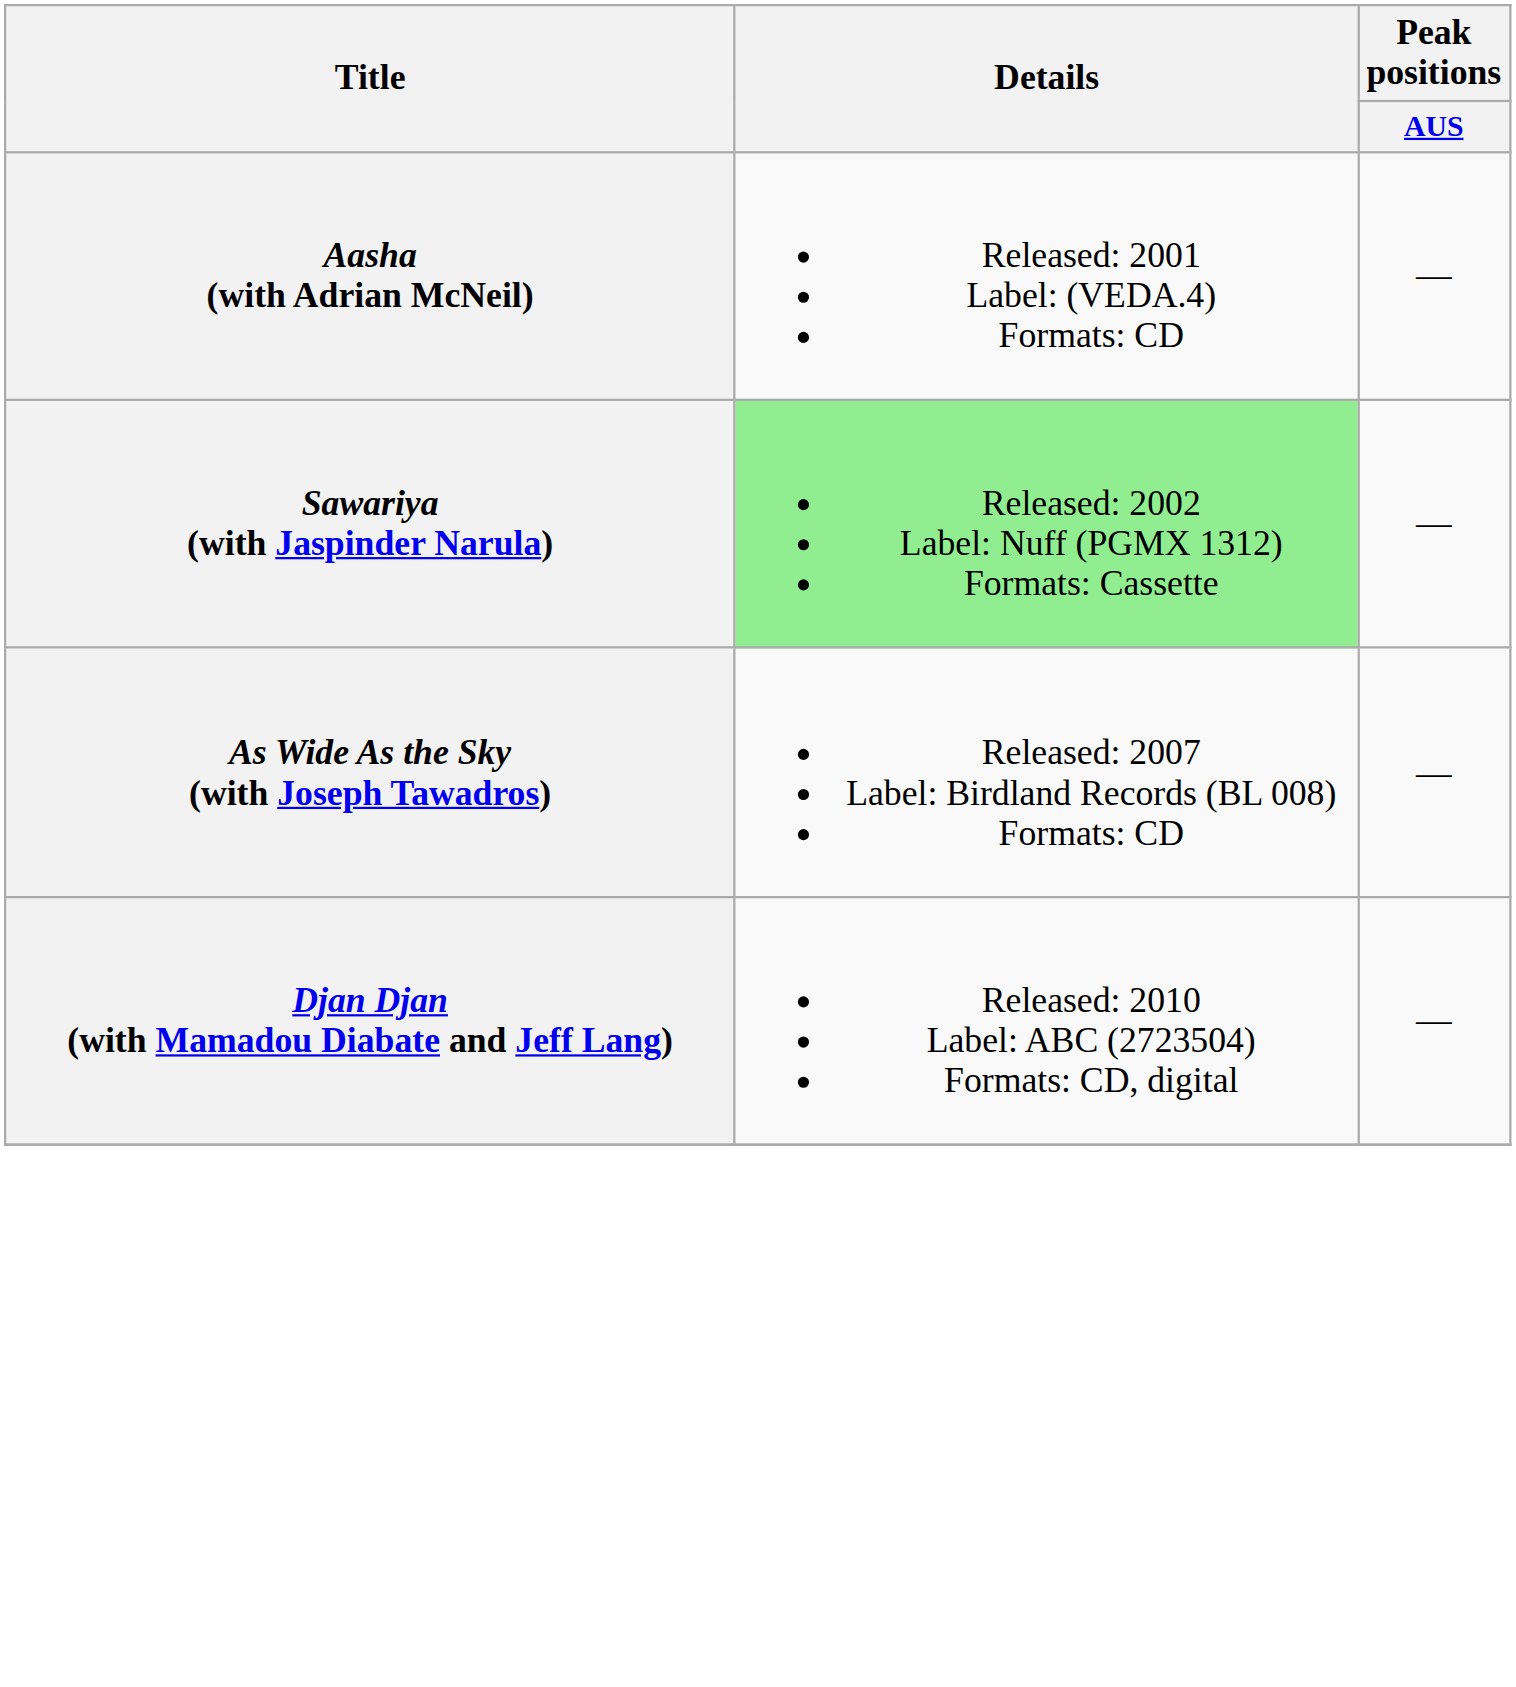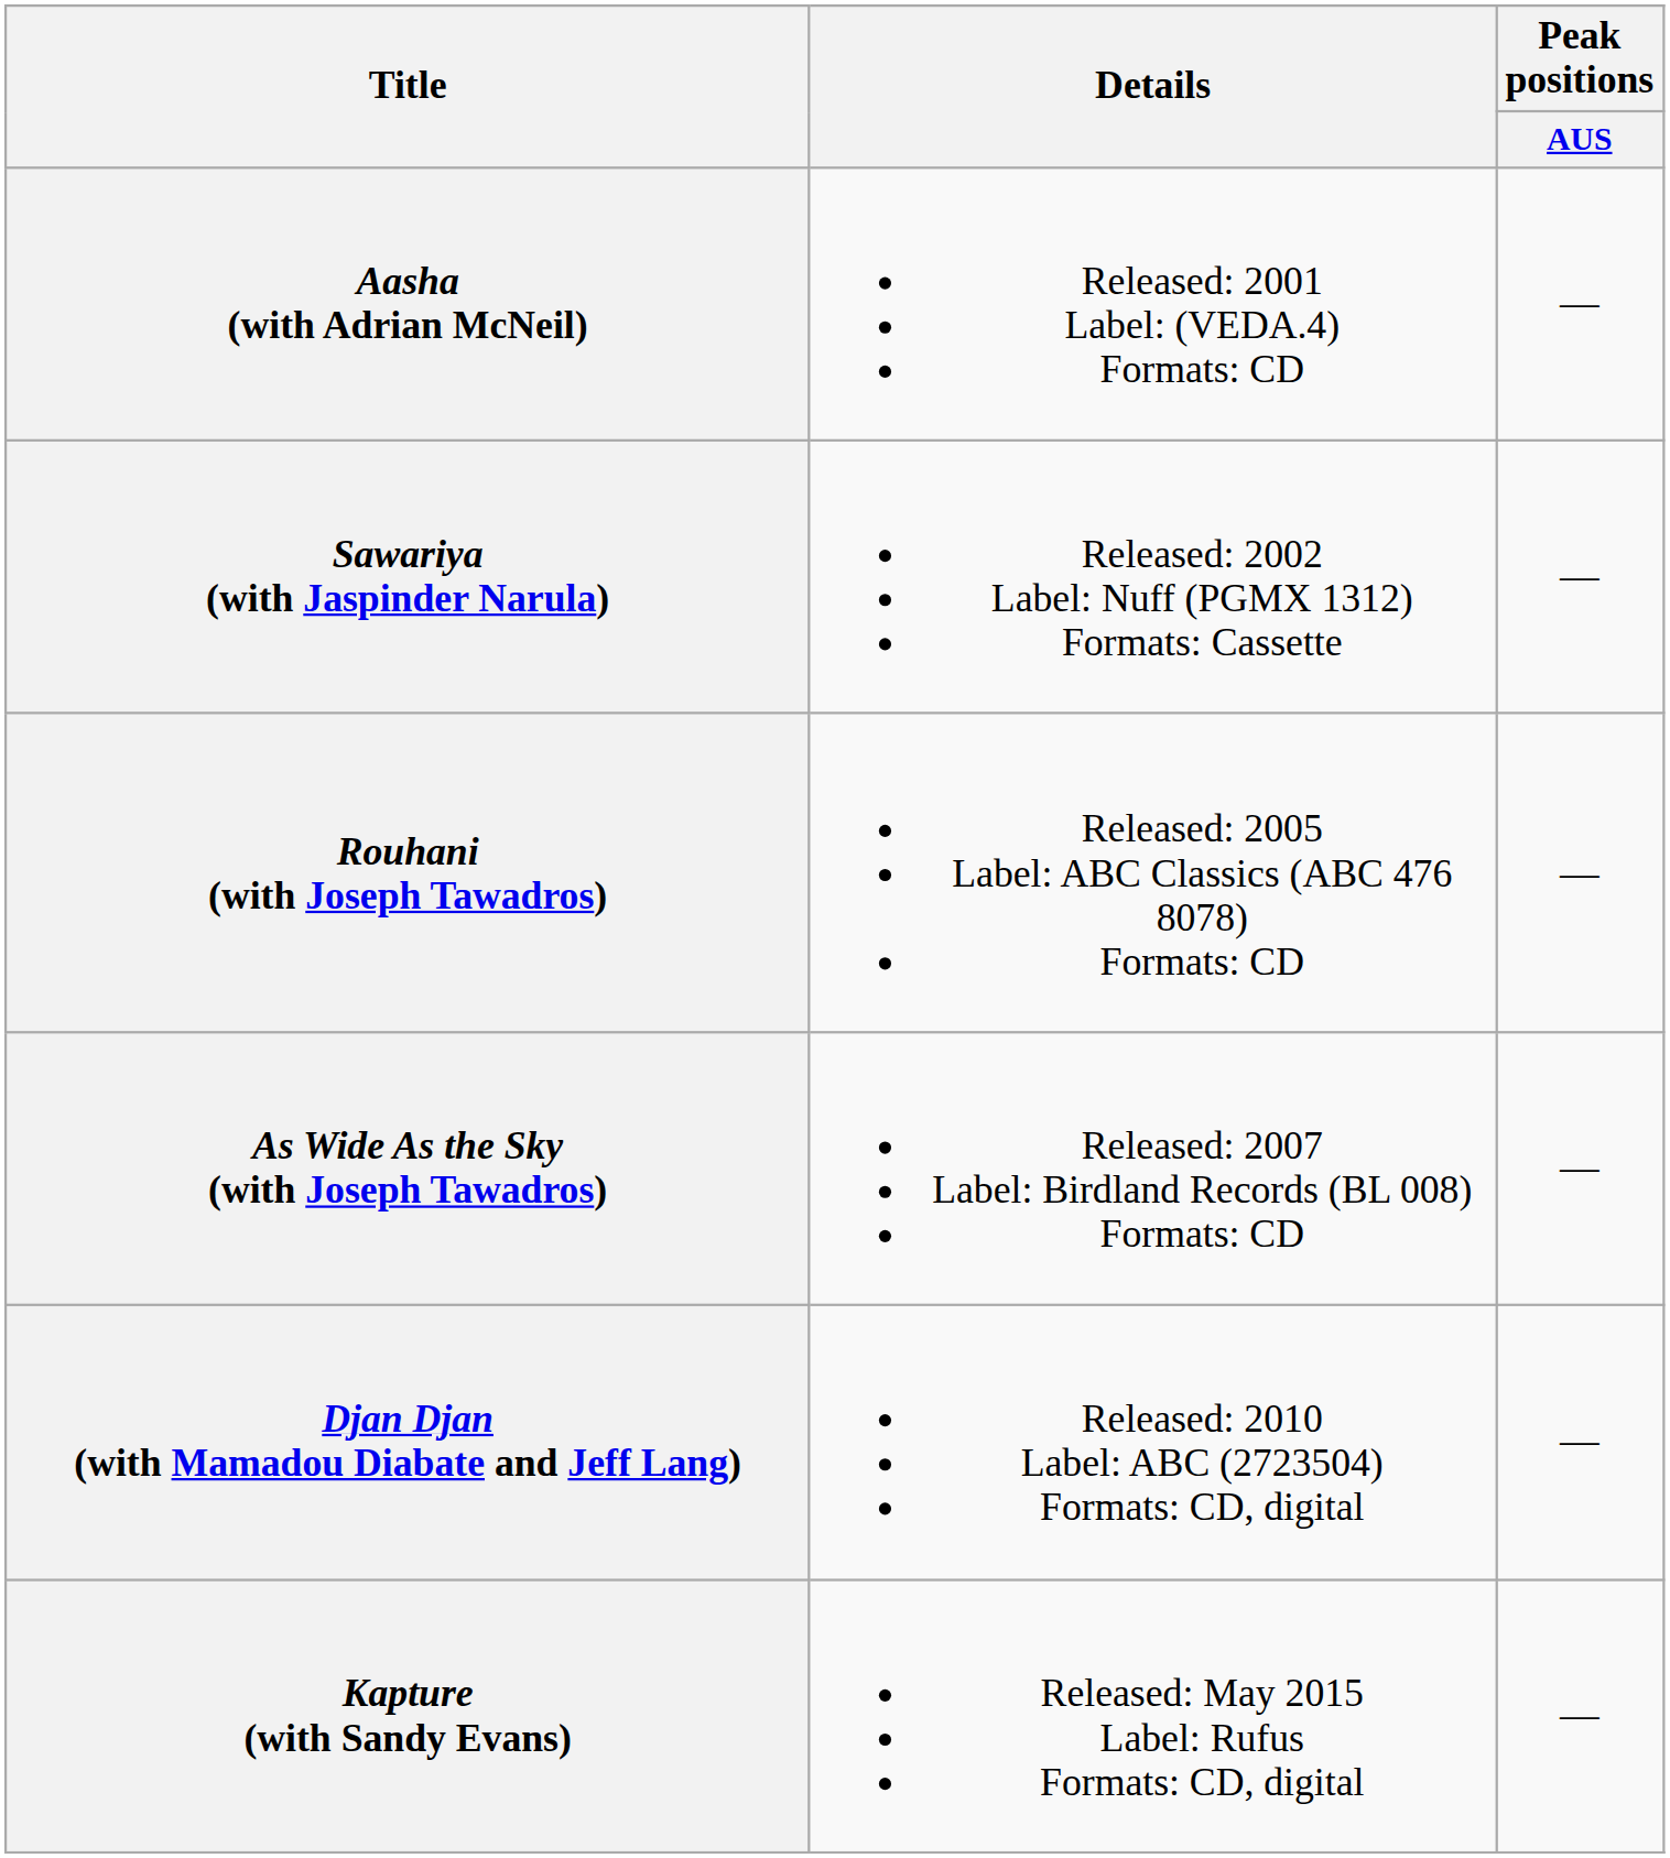 <table class="wikitable plainrowheaders" style="text-align:center;">
 <tr>
 <th rowspan="2" style="width:20em;">Title</th>
 <th rowspan="2" style="width:17em;">Details</th>
 <th colspan="1">Peak positions</th>
 </tr>
 <tr style="font-size:smaller;">
 <th width="50"><a href='#'>AUS</a><br></th>
 </tr>
 <tr>
 <th scope="row"><em>Aasha</em> <br> (with Adrian McNeil)</th>
 <td><br><ul><li>Released: 2001</li><li>Label: (VEDA.4)</li><li>Formats: CD</li></ul></td>
 <td>—</td>
 </tr>
 <tr>
 <th scope="row"><em>Sawariya</em> <br> (with <a href='#'>Jaspinder Narula</a>)</th>
-<td style="background: lightgreen;"><br><ul><li>Released: 2002</li><li>Label: Nuff (PGMX 1312)</li><li>Formats: Cassette</li></ul></td>
+<td><br><ul><li>Released: 2002</li><li>Label: Nuff (PGMX 1312)</li><li>Formats: Cassette</li></ul></td>
+<td>—</td>
+</tr>
+<tr>
+<th scope="row"><em>Rouhani</em> <br> (with <a href='#'>Joseph Tawadros</a>)</th>
+<td><br><ul><li>Released: 2005</li><li>Label: ABC Classics (ABC 476 8078)</li><li>Formats: CD</li></ul></td>
 <td>—</td>
 </tr>
 <tr>
 <th scope="row"><em>As Wide As the Sky</em> <br> (with <a href='#'>Joseph Tawadros</a>)</th>
 <td><br><ul><li>Released: 2007</li><li>Label: Birdland Records (BL 008)</li><li>Formats: CD</li></ul></td>
 <td>—</td>
 </tr>
 <tr>
 <th scope="row"><em><a href='#'>Djan Djan</a></em> <br> (with <a href='#'>Mamadou Diabate</a> and <a href='#'>Jeff Lang</a>)</th>
 <td><br><ul><li>Released: 2010</li><li>Label: ABC (2723504)</li><li>Formats: CD, digital</li></ul></td>
 <td>—</td>
 </tr>
 <tr>
+<th scope="row"><em>Kapture</em> <br> (with Sandy Evans)</th>
+<td><br><ul><li>Released: May 2015</li><li>Label: Rufus</li><li>Formats: CD, digital</li></ul></td>
+<td>—</td>
+</tr>
+<tr>
 </tr>
 </table>
